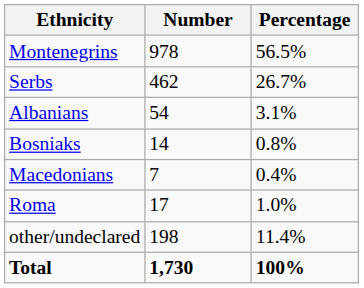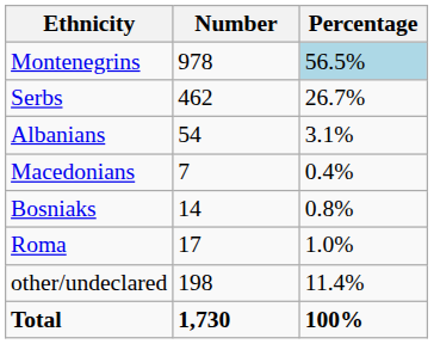 <table class="wikitable">
 <tr>
 <th width="100px">Ethnicity</th>
 <th width="80px">Number</th>
 <th width="80px">Percentage</th>
 </tr>
 <tr>
 <td><a href='#'>Montenegrins</a></td>
 <td>978</td>
-<td>56.5%</td>
+<td style="background: lightblue;">56.5%</td>
 </tr>
 <tr>
 <td><a href='#'>Serbs</a></td>
 <td>462</td>
 <td>26.7%</td>
 </tr>
 <tr>
 <td><a href='#'>Albanians</a></td>
 <td>54</td>
 <td>3.1%</td>
 </tr>
 <tr>
+<td><a href='#'>Macedonians</a></td>
+<td>7</td>
+<td>0.4%</td>
+</tr>
+<tr>
 <td><a href='#'>Bosniaks</a></td>
 <td>14</td>
 <td>0.8%</td>
-</tr>
-<tr>
-<td><a href='#'>Macedonians</a></td>
-<td>7</td>
-<td>0.4%</td>
 </tr>
 <tr>
 <td><a href='#'>Roma</a></td>
 <td>17</td>
 <td>1.0%</td>
 </tr>
 <tr>
 <td>other/undeclared</td>
 <td>198</td>
 <td>11.4%</td>
 </tr>
 <tr>
 <td><strong>Total</strong></td>
 <td><strong>1,730</strong></td>
 <td><strong>100%</strong></td>
 </tr>
 </table>
